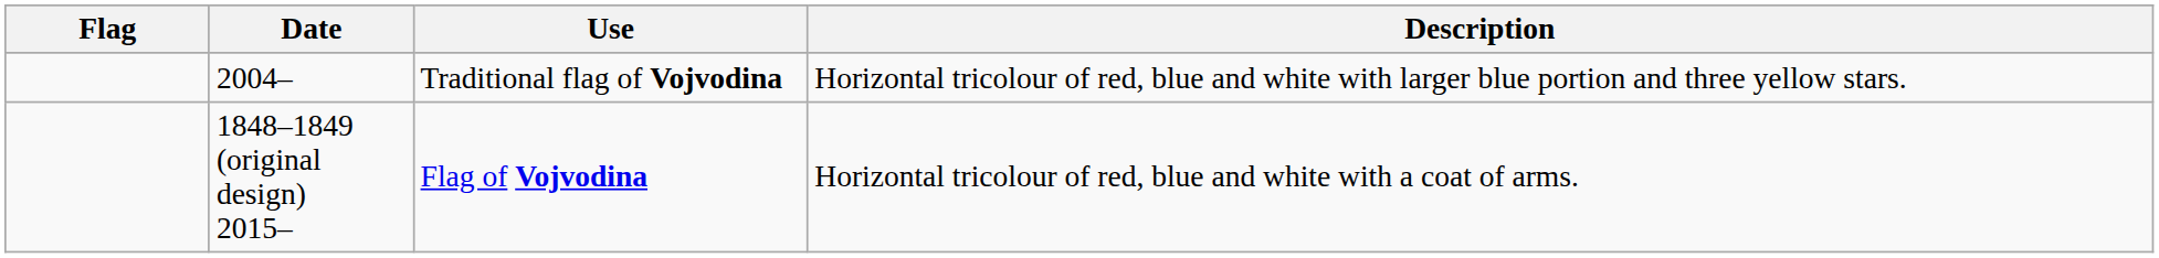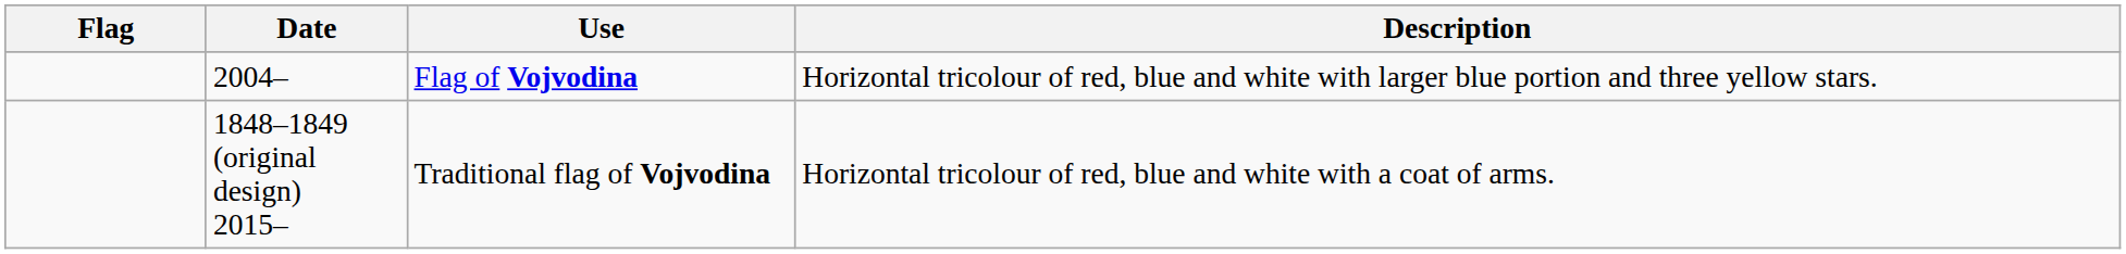 <table class="wikitable sortable">
 <tr>
 <th style="width:100px;">Flag</th>
 <th style="width:100px;">Date</th>
 <th style="width:200px;">Use</th>
 <th style="width:700px;">Description</th>
 </tr>
 <tr>
 <td></td>
 <td>2004–</td>
-<td>Traditional flag of <strong>Vojvodina</strong></td>
+<td><a href='#'>Flag of</a> <strong><a href='#'>Vojvodina</a></strong></td>
 <td>Horizontal tricolour of red, blue and white with larger blue portion and three yellow stars.</td>
 </tr>
 <tr>
 <td></td>
 <td>1848–1849 (original design)<br>2015–</td>
-<td><a href='#'>Flag of</a> <strong><a href='#'>Vojvodina</a></strong></td>
+<td>Traditional flag of <strong>Vojvodina</strong></td>
 <td>Horizontal tricolour of red, blue and white with a coat of arms.</td>
 </tr>
 </table>
